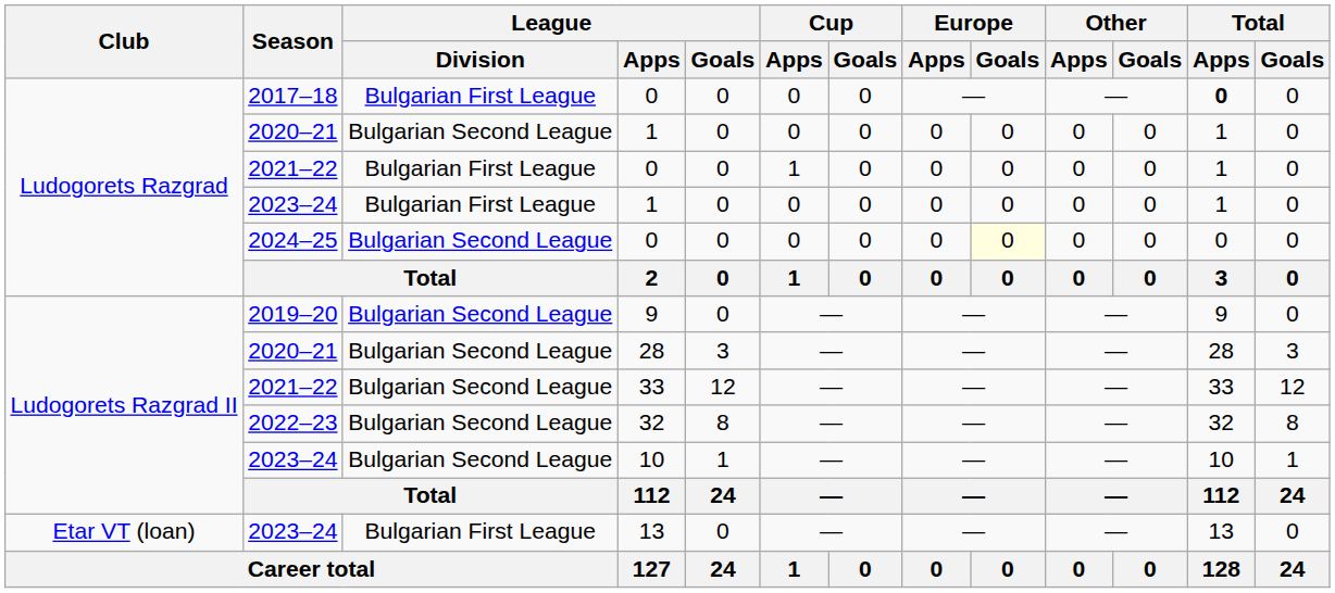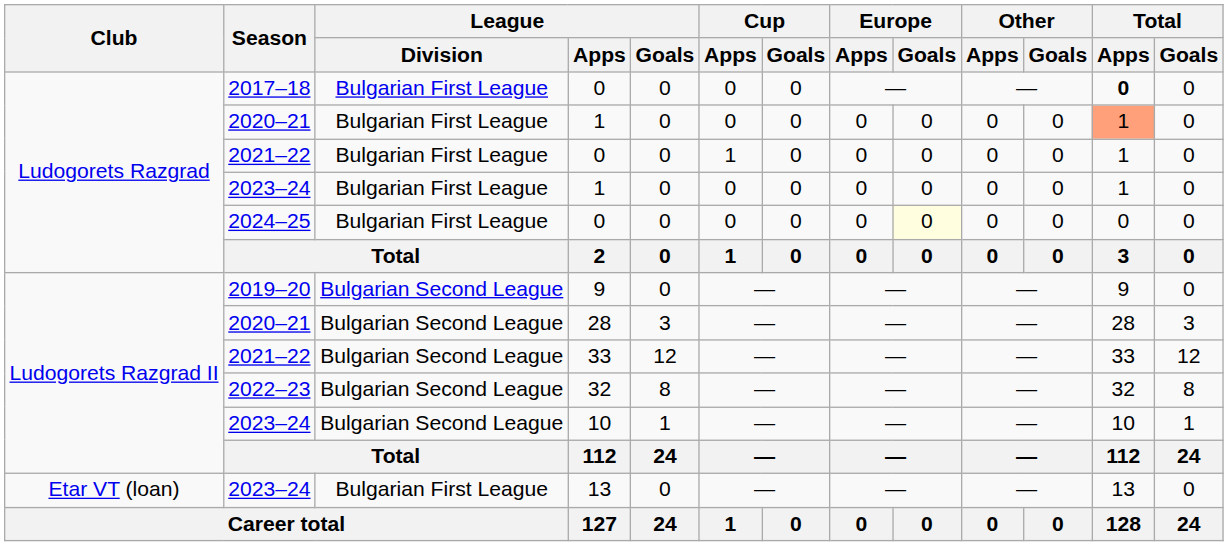 <table class="wikitable" style="text-align: center">
 <tr>
 <th rowspan="2">Club</th>
 <th rowspan="2">Season</th>
 <th colspan="3">League</th>
 <th colspan="2">Cup</th>
 <th colspan="2">Europe</th>
 <th colspan="2">Other</th>
 <th colspan="2">Total</th>
 </tr>
 <tr>
 <th>Division</th>
 <th>Apps</th>
 <th>Goals</th>
 <th>Apps</th>
 <th>Goals</th>
 <th>Apps</th>
 <th>Goals</th>
 <th>Apps</th>
 <th>Goals</th>
 <th>Apps</th>
 <th>Goals</th>
 </tr>
 <tr>
 <td rowspan="6"><a href='#'>Ludogorets Razgrad</a></td>
 <td><a href='#'>2017–18</a></td>
 <td><a href='#'>Bulgarian First League</a></td>
 <td>0</td>
 <td>0</td>
 <td>0</td>
 <td>0</td>
 <td colspan="2">—</td>
 <td colspan="2">—</td>
 <td><strong>0</strong></td>
 <td>0</td>
 </tr>
 <tr>
 <td><a href='#'>2020–21</a></td>
-<td>Bulgarian Second League</td>
+<td>Bulgarian First League</td>
 <td>1</td>
 <td>0</td>
 <td>0</td>
 <td>0</td>
 <td>0</td>
 <td>0</td>
 <td>0</td>
 <td>0</td>
-<td>1</td>
+<td style="background: lightsalmon;">1</td>
 <td>0</td>
 </tr>
 <tr>
 <td><a href='#'>2021–22</a></td>
 <td>Bulgarian First League</td>
 <td>0</td>
 <td>0</td>
 <td>1</td>
 <td>0</td>
 <td>0</td>
 <td>0</td>
 <td>0</td>
 <td>0</td>
 <td>1</td>
 <td>0</td>
 </tr>
 <tr>
 <td><a href='#'>2023–24</a></td>
 <td>Bulgarian First League</td>
 <td>1</td>
 <td>0</td>
 <td>0</td>
 <td>0</td>
 <td>0</td>
 <td>0</td>
 <td>0</td>
 <td>0</td>
 <td>1</td>
 <td>0</td>
 </tr>
 <tr>
 <td><a href='#'>2024–25</a></td>
-<td><a href='#'>Bulgarian Second League</a></td>
+<td>Bulgarian First League</td>
 <td>0</td>
 <td>0</td>
 <td>0</td>
 <td>0</td>
 <td>0</td>
 <td style="background: lightyellow;">0</td>
 <td>0</td>
 <td>0</td>
 <td>0</td>
 <td>0</td>
 </tr>
 <tr>
 <th colspan="2">Total</th>
 <th>2</th>
 <th>0</th>
 <th>1</th>
 <th>0</th>
 <th>0</th>
 <th>0</th>
 <th>0</th>
 <th>0</th>
 <th>3</th>
 <th>0</th>
 </tr>
 <tr>
 <td rowspan="6"><a href='#'>Ludogorets Razgrad II</a></td>
 <td><a href='#'>2019–20</a></td>
 <td><a href='#'>Bulgarian Second League</a></td>
 <td>9</td>
 <td>0</td>
 <td colspan="2">—</td>
 <td colspan="2">—</td>
 <td colspan="2">—</td>
 <td>9</td>
 <td>0</td>
 </tr>
 <tr>
 <td><a href='#'>2020–21</a></td>
 <td>Bulgarian Second League</td>
 <td>28</td>
 <td>3</td>
 <td colspan="2">—</td>
 <td colspan="2">—</td>
 <td colspan="2">—</td>
 <td>28</td>
 <td>3</td>
 </tr>
 <tr>
 <td><a href='#'>2021–22</a></td>
 <td>Bulgarian Second League</td>
 <td>33</td>
 <td>12</td>
 <td colspan="2">—</td>
 <td colspan="2">—</td>
 <td colspan="2">—</td>
 <td>33</td>
 <td>12</td>
 </tr>
 <tr>
 <td><a href='#'>2022–23</a></td>
 <td>Bulgarian Second League</td>
 <td>32</td>
 <td>8</td>
 <td colspan="2">—</td>
 <td colspan="2">—</td>
 <td colspan="2">—</td>
 <td>32</td>
 <td>8</td>
 </tr>
 <tr>
 <td><a href='#'>2023–24</a></td>
 <td>Bulgarian Second League</td>
 <td>10</td>
 <td>1</td>
 <td colspan="2">—</td>
 <td colspan="2">—</td>
 <td colspan="2">—</td>
 <td>10</td>
 <td>1</td>
 </tr>
 <tr>
 <th colspan="2">Total</th>
 <th>112</th>
 <th>24</th>
 <th colspan="2">—</th>
 <th colspan="2">—</th>
 <th colspan="2">—</th>
 <th>112</th>
 <th>24</th>
 </tr>
 <tr>
 <td><a href='#'>Etar VT</a> (loan)</td>
 <td><a href='#'>2023–24</a></td>
 <td>Bulgarian First League</td>
 <td>13</td>
 <td>0</td>
 <td colspan="2">—</td>
 <td colspan="2">—</td>
 <td colspan="2">—</td>
 <td>13</td>
 <td>0</td>
 </tr>
 <tr>
 <th colspan="3">Career total</th>
 <th>127</th>
 <th>24</th>
 <th>1</th>
 <th>0</th>
 <th>0</th>
 <th>0</th>
 <th>0</th>
 <th>0</th>
 <th>128</th>
 <th>24</th>
 </tr>
 </table>
